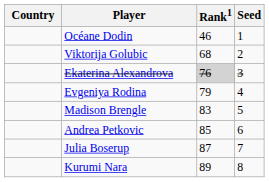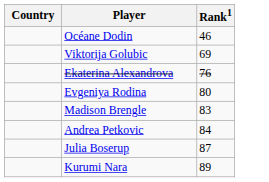 <table class="sortable wikitable">
 <tr>
 <th width="70">Country</th>
 <th width="175">Player</th>
 <th>Rank<sup>1</sup></th>
-<th>Seed</th>
 </tr>
 <tr>
 <td></td>
 <td><a href='#'>Océane Dodin</a></td>
 <td>46</td>
-<td>1</td>
 </tr>
 <tr>
 <td></td>
 <td><a href='#'>Viktorija Golubic</a></td>
-<td>68</td>
-<td>2</td>
+<td>69</td>
 </tr>
 <tr>
 <td><s></s></td>
 <td><s><a href='#'>Ekaterina Alexandrova</a></s></td>
-<td style="background: lightgrey;"><s>76</s></td>
-<td><s>3</s></td>
+<td><s>76</s></td>
 </tr>
 <tr>
 <td></td>
 <td><a href='#'>Evgeniya Rodina</a></td>
-<td>79</td>
-<td>4</td>
+<td>80</td>
 </tr>
 <tr>
 <td></td>
 <td><a href='#'>Madison Brengle</a></td>
 <td>83</td>
-<td>5</td>
 </tr>
 <tr>
 <td></td>
 <td><a href='#'>Andrea Petkovic</a></td>
-<td>85</td>
-<td>6</td>
+<td>84</td>
 </tr>
 <tr>
 <td></td>
 <td><a href='#'>Julia Boserup</a></td>
 <td>87</td>
-<td>7</td>
 </tr>
 <tr>
 <td></td>
 <td><a href='#'>Kurumi Nara</a></td>
 <td>89</td>
-<td>8</td>
 </tr>
 </table>
